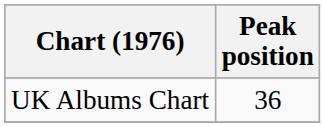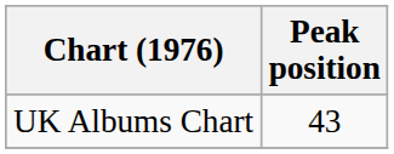 <table class="wikitable">
 <tr>
 <th>Chart (1976)</th>
 <th>Peak<br>position</th>
 </tr>
 <tr>
 <td>UK Albums Chart</td>
-<td align="center">36</td>
+<td align="center">43</td>
 </tr>
 <tr>
 </tr>
 </table>
